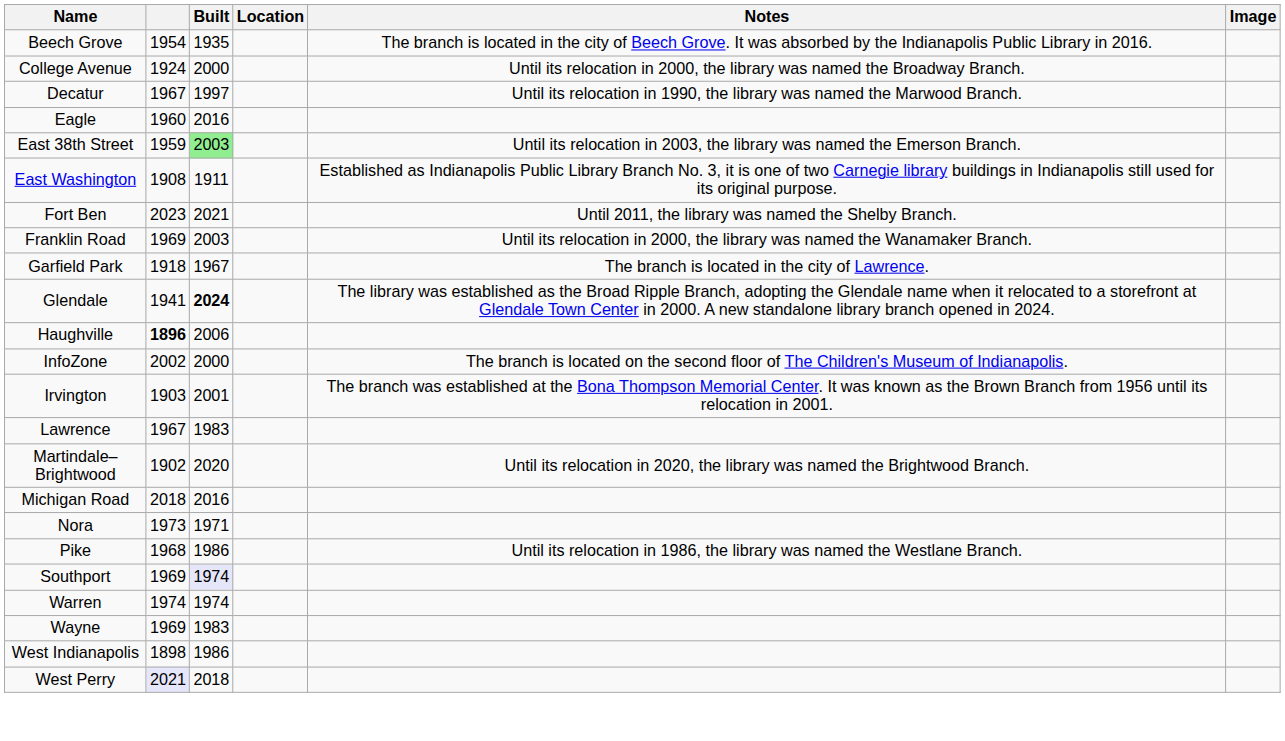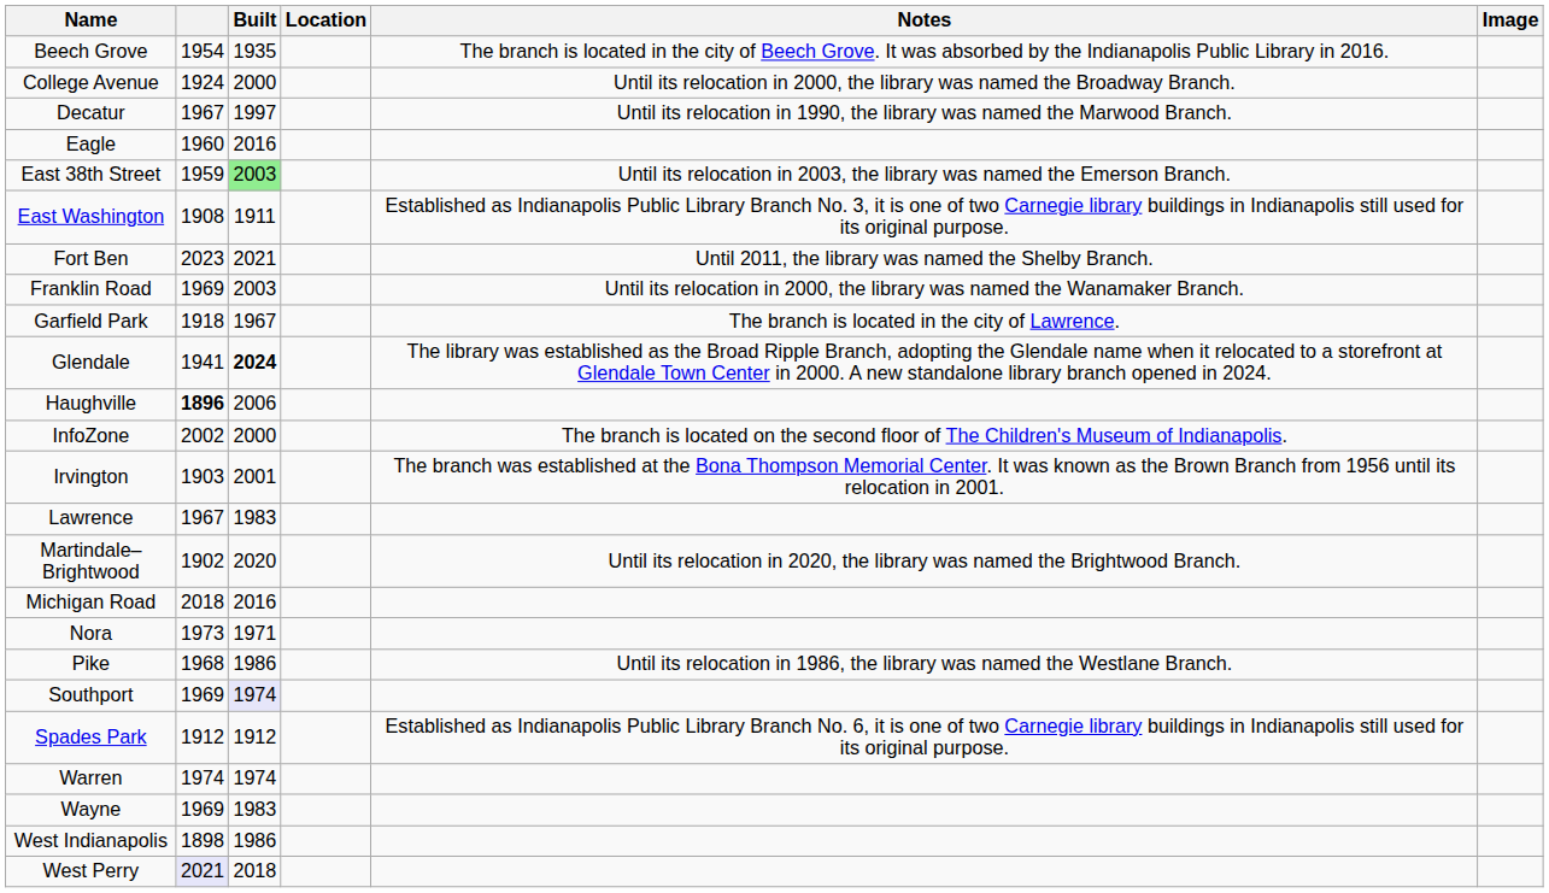 <table class="wikitable sortable" style="text-align:center; width:100%">
 <tr>
 <th>Name</th>
 <th></th>
 <th>Built</th>
 <th>Location</th>
 <th class="unsortable">Notes</th>
 <th class="unsortable">Image</th>
 </tr>
 <tr>
 <td>Beech Grove</td>
 <td>1954</td>
 <td>1935</td>
 <td></td>
 <td>The branch is located in the city of <a href='#'>Beech Grove</a>. It was absorbed by the Indianapolis Public Library in 2016.</td>
 <td></td>
 </tr>
 <tr>
 <td>College Avenue</td>
 <td>1924</td>
 <td>2000</td>
 <td></td>
 <td>Until its relocation in 2000, the library was named the Broadway Branch.</td>
 <td></td>
 </tr>
 <tr>
 <td>Decatur</td>
 <td>1967</td>
 <td>1997</td>
 <td></td>
 <td>Until its relocation in 1990, the library was named the Marwood Branch.</td>
 <td></td>
 </tr>
 <tr>
 <td>Eagle</td>
 <td>1960</td>
 <td>2016</td>
 <td></td>
 <td></td>
 <td></td>
 </tr>
 <tr>
 <td>East 38th Street</td>
 <td>1959</td>
 <td style="background: lightgreen;">2003</td>
 <td></td>
 <td>Until its relocation in 2003, the library was named the Emerson Branch.</td>
 <td></td>
 </tr>
 <tr>
 <td><a href='#'>East Washington</a></td>
 <td>1908</td>
 <td>1911</td>
 <td></td>
 <td>Established as Indianapolis Public Library Branch No. 3, it is one of two <a href='#'>Carnegie library</a> buildings in Indianapolis still used for its original purpose.</td>
 <td></td>
 </tr>
 <tr>
 <td>Fort Ben</td>
 <td>2023</td>
 <td>2021</td>
 <td></td>
 <td>Until 2011, the library was named the Shelby Branch.</td>
 <td></td>
 </tr>
 <tr>
 <td>Franklin Road</td>
 <td>1969</td>
 <td>2003</td>
 <td></td>
 <td>Until its relocation in 2000, the library was named the Wanamaker Branch.</td>
 <td></td>
 </tr>
 <tr>
 <td>Garfield Park</td>
 <td>1918</td>
 <td>1967</td>
 <td></td>
 <td>The branch is located in the city of <a href='#'>Lawrence</a>.</td>
 <td></td>
 </tr>
 <tr>
 <td>Glendale</td>
 <td>1941</td>
 <td><strong>2024</strong></td>
 <td></td>
 <td>The library was established as the Broad Ripple Branch, adopting the Glendale name when it relocated to a storefront at <a href='#'>Glendale Town Center</a> in 2000. A new standalone library branch opened in 2024.</td>
 <td></td>
 </tr>
 <tr>
 <td>Haughville</td>
 <td><strong>1896</strong></td>
 <td>2006</td>
 <td></td>
 <td></td>
 <td></td>
 </tr>
 <tr>
 <td>InfoZone</td>
 <td>2002</td>
 <td>2000</td>
 <td></td>
 <td>The branch is located on the second floor of <a href='#'>The Children's Museum of Indianapolis</a>.</td>
 <td></td>
 </tr>
 <tr>
 <td>Irvington</td>
 <td>1903</td>
 <td>2001</td>
 <td></td>
 <td>The branch was established at the <a href='#'>Bona Thompson Memorial Center</a>. It was known as the Brown Branch from 1956 until its relocation in 2001.</td>
 <td></td>
 </tr>
 <tr>
 <td>Lawrence</td>
 <td>1967</td>
 <td>1983</td>
 <td></td>
 <td></td>
 <td></td>
 </tr>
 <tr>
 <td>Martindale–Brightwood</td>
 <td>1902</td>
 <td>2020</td>
 <td></td>
 <td>Until its relocation in 2020, the library was named the Brightwood Branch.</td>
 <td></td>
 </tr>
 <tr>
 <td>Michigan Road</td>
 <td>2018</td>
 <td>2016</td>
 <td></td>
 <td></td>
 <td></td>
 </tr>
 <tr>
 <td>Nora</td>
 <td>1973</td>
 <td>1971</td>
 <td></td>
 <td></td>
 <td></td>
 </tr>
 <tr>
 <td>Pike</td>
 <td>1968</td>
 <td>1986</td>
 <td></td>
 <td>Until its relocation in 1986, the library was named the Westlane Branch.</td>
 <td></td>
 </tr>
 <tr>
 <td>Southport</td>
 <td>1969</td>
 <td style="background: lavender;">1974</td>
 <td></td>
 <td></td>
 <td></td>
 </tr>
 <tr>
+<td><a href='#'>Spades Park</a></td>
+<td>1912</td>
+<td>1912</td>
+<td></td>
+<td>Established as Indianapolis Public Library Branch No. 6, it is one of two <a href='#'>Carnegie library</a> buildings in Indianapolis still used for its original purpose.</td>
+<td></td>
+</tr>
+<tr>
 <td>Warren</td>
 <td>1974</td>
 <td>1974</td>
 <td></td>
 <td></td>
 <td></td>
 </tr>
 <tr>
 <td>Wayne</td>
 <td>1969</td>
 <td>1983</td>
 <td></td>
 <td></td>
 <td></td>
 </tr>
 <tr>
 <td>West Indianapolis</td>
 <td>1898</td>
 <td>1986</td>
 <td></td>
 <td></td>
 <td></td>
 </tr>
 <tr>
 <td>West Perry</td>
 <td style="background: lavender;">2021</td>
 <td>2018</td>
 <td></td>
 <td></td>
 <td></td>
 </tr>
 </table>
